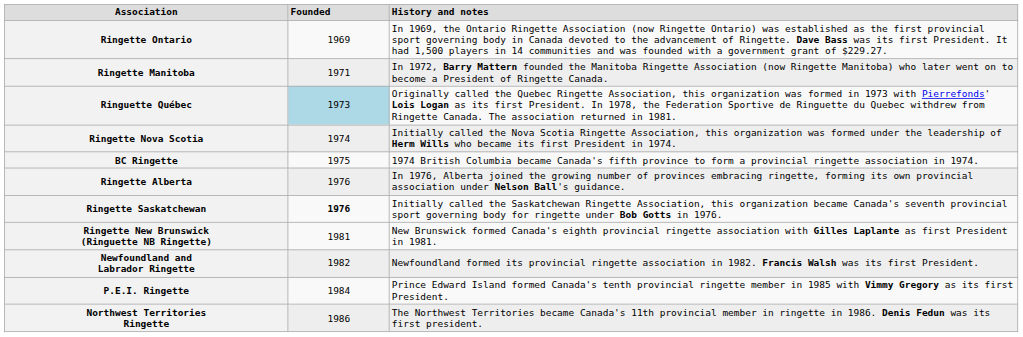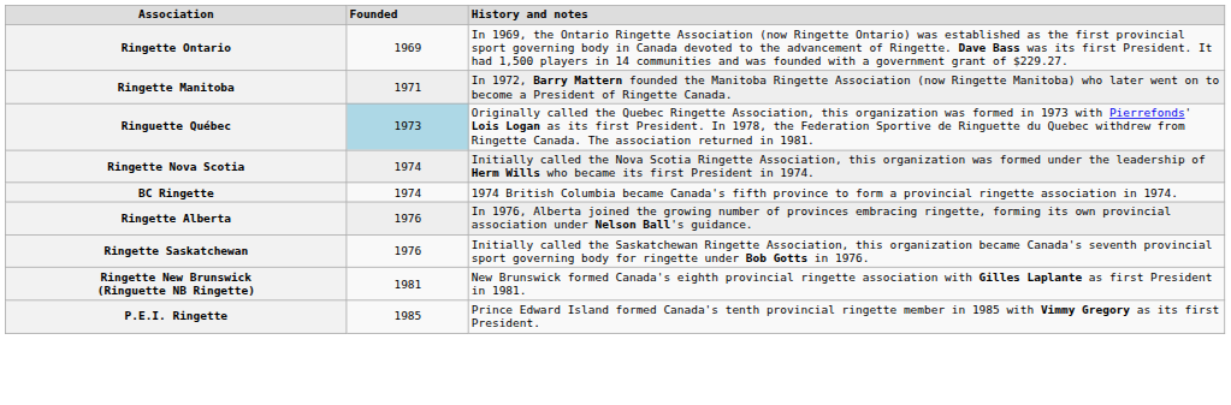 <table class="wikitable" style="text-align:left; font-size:90%">
 <tr align="left" style="font-weight:bold; background-color:#dddddd;">
 <td align="center" width=28%>Association</td>
 <td width=10%>Founded</td>
 <td>History and notes</td>
 </tr>
 <tr align="Left">
 <th>Ringette Ontario</th>
 <td align="center">1969</td>
 <td>In 1969, the Ontario Ringette Association (now Ringette Ontario) was established as the first provincial sport governing body in Canada devoted to the advancement of Ringette. <strong>Dave Bass</strong> was its first President. It had 1,500 players in 14 communities and was founded with a government grant of $229.27.</td>
 </tr>
 <tr align="Left" bgcolor="#eeeeee">
 <th>Ringette Manitoba</th>
 <td align="center">1971</td>
 <td>In 1972, <strong>Barry Mattern</strong> founded the Manitoba Ringette Association (now Ringette Manitoba) who later went on to become a President of Ringette Canada.</td>
 </tr>
 <tr align="Left">
 <th>Ringuette Québec</th>
 <td align="center" style="background: lightblue;">1973</td>
 <td>Originally called the Quebec Ringette Association, this organization was formed in 1973 with <a href='#'>Pierrefonds</a>' <strong>Lois Logan</strong> as its first President. In 1978, the Federation Sportive de Ringuette du Quebec withdrew from Ringette Canada. The association returned in 1981.</td>
 </tr>
 <tr align="Left"bgcolor="#eeeeee">
 <th>Ringette Nova Scotia</th>
 <td align="center">1974</td>
 <td>Initially called the Nova Scotia Ringette Association, this organization was formed under the leadership of <strong>Herm Wills</strong> who became its first President in 1974.</td>
 </tr>
 <tr align="Left">
 <th>BC Ringette</th>
-<td align="center">1975</td>
+<td align="center">1974</td>
 <td>1974 British Columbia became Canada's fifth province to form a provincial ringette association in 1974.</td>
 </tr>
 <tr align="Left" bgcolor="#eeeeee">
 <th>Ringette Alberta</th>
 <td align="center">1976</td>
 <td>In 1976, Alberta joined the growing number of provinces embracing ringette, forming its own provincial association under <strong>Nelson Ball</strong>'s guidance.</td>
 </tr>
 <tr align="Left">
 <th>Ringette Saskatchewan</th>
-<td align="center"><strong>1976</strong></td>
+<td align="center">1976</td>
 <td>Initially called the Saskatchewan Ringette Association, this organization became Canada's seventh provincial sport governing body for ringette under <strong>Bob Gotts</strong> in 1976.</td>
 </tr>
 <tr align="Left">
 <th>Ringette New Brunswick<br>(Ringuette NB Ringette)</th>
 <td align="center">1981</td>
 <td>New Brunswick formed Canada's eighth provincial ringette association with <strong>Gilles Laplante</strong> as first President in 1981.</td>
 </tr>
-<tr align="Left" bgcolor="#eeeeee">
-<th>Newfoundland and <br>Labrador Ringette</th>
-<td align="center">1982</td>
-<td>Newfoundland formed its provincial ringette association in 1982. <strong>Francis Walsh</strong> was its first President.</td>
-</tr>
 <tr align="Left">
 <th>P.E.I. Ringette</th>
-<td align="center">1984</td>
+<td align="center">1985</td>
 <td>Prince Edward Island formed Canada's tenth provincial ringette member in 1985 with <strong>Vimmy Gregory</strong> as its first President.</td>
 </tr>
-<tr align="Left" bgcolor="#eeeeee">
-<th>Northwest Territories<br>Ringette</th>
-<td align="center">1986</td>
-<td>The Northwest Territories became Canada's 11th provincial member in ringette in 1986. <strong>Denis Fedun</strong> was its first president.</td>
-</tr>
 </table>
